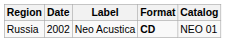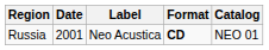 <table class="wikitable">
 <tr>
 <th>Region</th>
 <th>Date</th>
 <th>Label</th>
 <th>Format</th>
 <th>Catalog</th>
 </tr>
 <tr>
 <td>Russia</td>
-<td>2002</td>
+<td>2001</td>
 <td>Neo Acustica</td>
 <td><strong>CD</strong></td>
 <td>NEO 01</td>
 </tr>
 </table>
